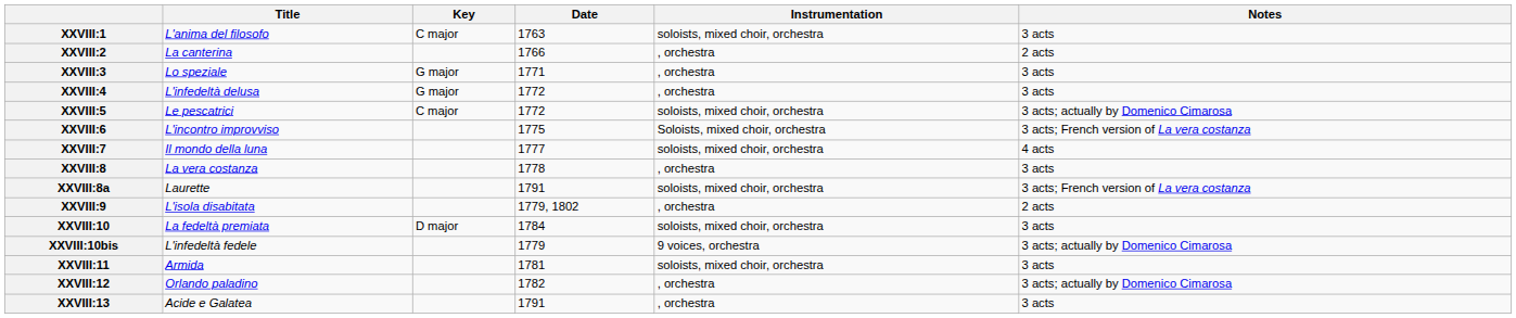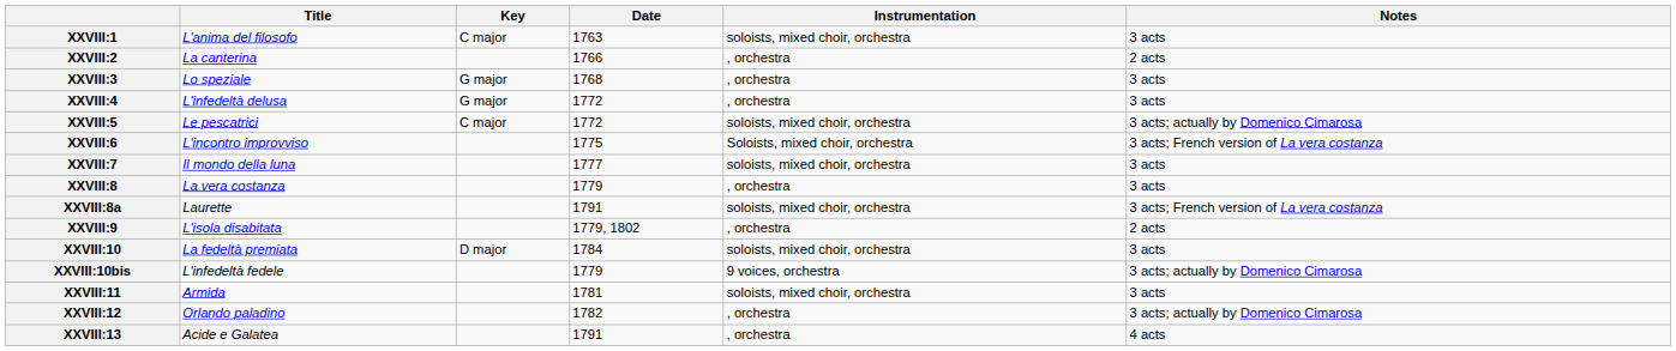 <table class="wikitable sortable" style="text-align: left" width=100%>
 <tr>
 <th scope="col"><a href='#'></a></th>
 <th scope="col">Title</th>
 <th scope="col">Key</th>
 <th scope="col">Date</th>
 <th scope="col">Instrumentation</th>
 <th scope="col">Notes</th>
 </tr>
 <tr>
 <th scope="row">XXVIII:1</th>
 <td><em><a href='#'>L'anima del filosofo</a></em></td>
 <td>C major</td>
 <td>1763</td>
 <td> soloists, mixed choir, orchestra</td>
 <td>3 acts</td>
 </tr>
 <tr>
 <th scope="row">XXVIII:2</th>
 <td><em><a href='#'>La canterina</a></em></td>
 <td></td>
 <td>1766</td>
 <td>, orchestra</td>
 <td>2 acts</td>
 </tr>
 <tr>
 <th scope="row">XXVIII:3</th>
 <td><em><a href='#'>Lo speziale</a></em></td>
 <td>G major</td>
-<td>1771</td>
+<td>1768</td>
 <td>, orchestra</td>
 <td>3 acts</td>
 </tr>
 <tr>
 <th scope="row">XXVIII:4</th>
 <td><em><a href='#'>L'infedeltà delusa</a></em></td>
 <td>G major</td>
 <td>1772</td>
 <td>, orchestra</td>
 <td>3 acts</td>
 </tr>
 <tr>
 <th scope="row">XXVIII:5</th>
 <td><em><a href='#'>Le pescatrici</a></em></td>
 <td>C major</td>
 <td>1772</td>
 <td> soloists, mixed choir, orchestra</td>
 <td>3 acts; actually by <a href='#'>Domenico Cimarosa</a></td>
 </tr>
 <tr>
 <th scope="row">XXVIII:6</th>
 <td><em><a href='#'>L'incontro improvviso</a></em></td>
 <td></td>
 <td>1775</td>
 <td> Soloists, mixed choir, orchestra</td>
 <td>3 acts; French version of <em><a href='#'>La vera costanza</a></em></td>
 </tr>
 <tr>
 <th scope="row">XXVIII:7</th>
 <td><em><a href='#'>Il mondo della luna</a></em></td>
 <td></td>
 <td>1777</td>
 <td> soloists, mixed choir, orchestra</td>
-<td>4 acts</td>
+<td>3 acts</td>
 </tr>
 <tr>
 <th scope="row">XXVIII:8</th>
 <td><em><a href='#'>La vera costanza</a></em></td>
 <td></td>
-<td>1778</td>
+<td>1779</td>
 <td>, orchestra</td>
 <td>3 acts</td>
 </tr>
 <tr>
 <th scope="row">XXVIII:8a</th>
 <td><em>Laurette</em></td>
 <td></td>
 <td>1791</td>
 <td> soloists, mixed choir, orchestra</td>
 <td>3 acts; French version of <em><a href='#'>La vera costanza</a></em></td>
 </tr>
 <tr>
 <th scope="row">XXVIII:9</th>
 <td><em><a href='#'>L'isola disabitata</a></em></td>
 <td></td>
 <td>1779,  1802</td>
 <td>, orchestra</td>
 <td>2 acts</td>
 </tr>
 <tr>
 <th scope="row">XXVIII:10</th>
 <td><em><a href='#'>La fedeltà premiata</a></em></td>
 <td>D major</td>
 <td>1784</td>
 <td> soloists, mixed choir, orchestra</td>
 <td>3 acts</td>
 </tr>
 <tr>
 <th scope="row">XXVIII:10bis</th>
 <td><em>L'infedeltà fedele</em></td>
 <td></td>
 <td>1779</td>
 <td>9 voices, orchestra</td>
 <td>3 acts; actually by <a href='#'>Domenico Cimarosa</a></td>
 </tr>
 <tr>
 <th scope="row">XXVIII:11</th>
 <td><em><a href='#'>Armida</a></em></td>
 <td></td>
 <td>1781</td>
 <td> soloists, mixed choir, orchestra</td>
 <td>3 acts</td>
 </tr>
 <tr>
 <th scope="row">XXVIII:12</th>
 <td><em><a href='#'>Orlando paladino</a></em></td>
 <td></td>
 <td>1782</td>
 <td>, orchestra</td>
 <td>3 acts; actually by <a href='#'>Domenico Cimarosa</a></td>
 </tr>
 <tr>
 <th scope="row">XXVIII:13</th>
 <td><em>Acide e Galatea</em></td>
 <td></td>
 <td>1791</td>
 <td>, orchestra</td>
-<td>3 acts</td>
+<td>4 acts</td>
 </tr>
 </table>
